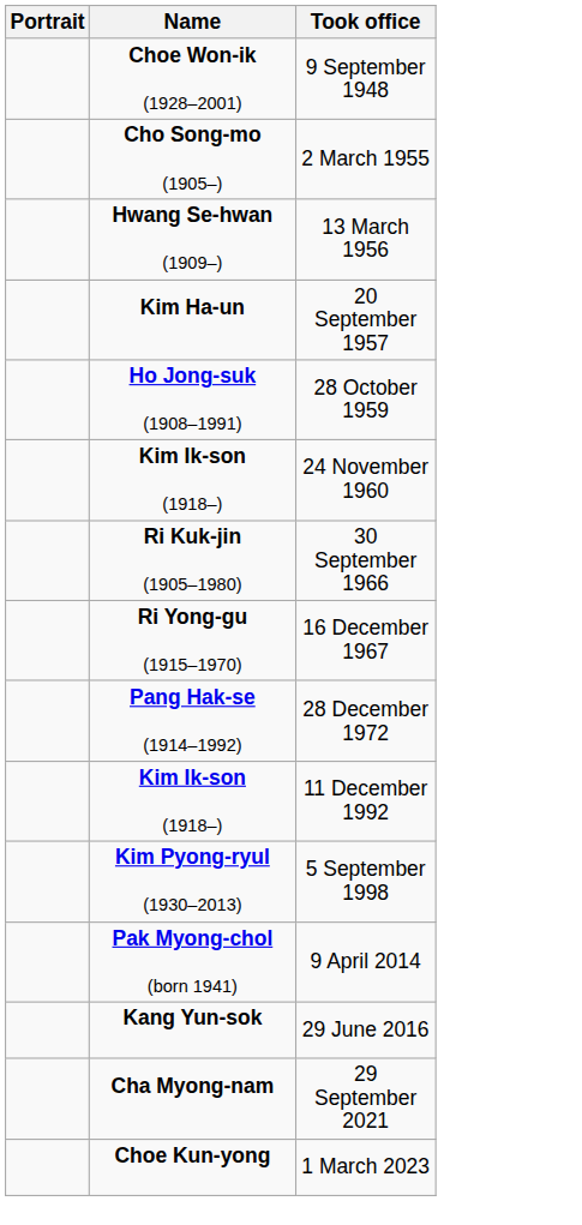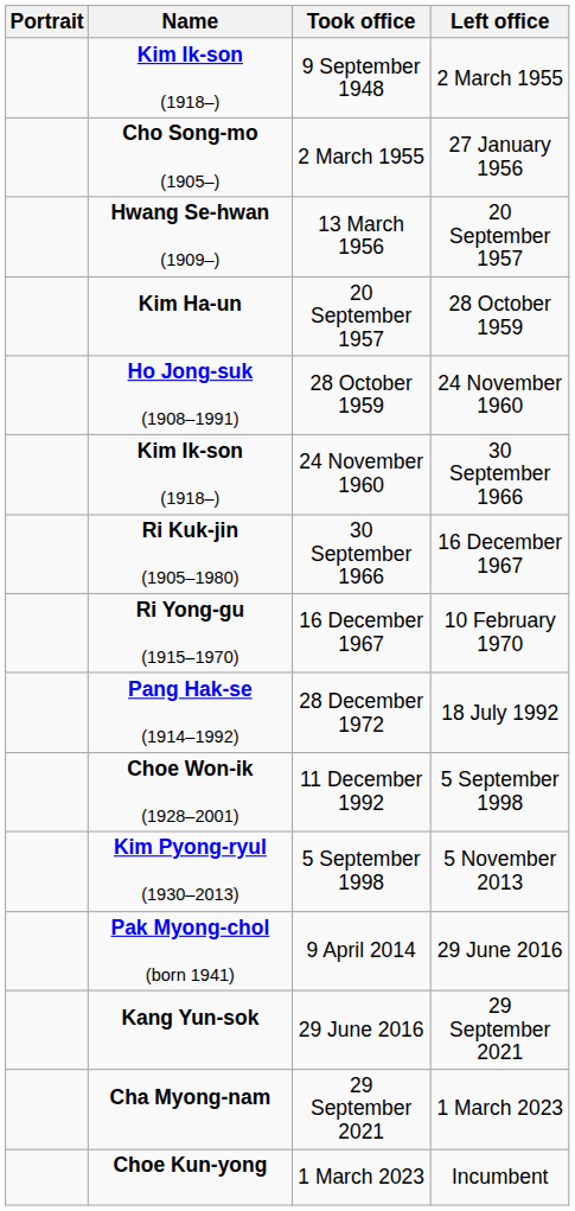 <table class="wikitable" style="text-align:center">
 <tr>
 <th>Portrait</th>
 <th width="150">Name</th>
 <th width="100">Took office</th>
+<th width="100">Left office</th>
 </tr>
 <tr>
 <td></td>
-<td><strong>Choe Won-ik</strong><br><br><small>(1928–2001)</small><br></td>
+<td><strong><a href='#'>Kim Ik-son</a></strong><br><br><small>(1918–)</small><br></td>
 <td>9 September 1948</td>
+<td>2 March 1955</td>
 </tr>
 <tr>
 <td></td>
 <td><strong>Cho Song-mo</strong><br><br><small>(1905–)</small><br></td>
 <td>2 March 1955</td>
+<td>27 January 1956</td>
 </tr>
 <tr>
 <td></td>
 <td><strong>Hwang Se-hwan</strong><br><br><small>(1909–)</small><br></td>
 <td>13 March 1956</td>
+<td>20 September 1957</td>
 </tr>
 <tr>
 <td></td>
 <td><strong>Kim Ha-un</strong><br><br></td>
 <td>20 September 1957</td>
+<td>28 October 1959</td>
 </tr>
 <tr>
 <td rowspan="1"></td>
 <td><strong><a href='#'>Ho Jong-suk</a></strong><br><br><small>(1908–1991)</small><br></td>
 <td>28 October 1959</td>
+<td>24 November 1960</td>
 </tr>
 <tr>
 <td></td>
 <td><strong>Kim Ik-son</strong><br><br><small>(1918–)</small><br></td>
 <td>24 November 1960</td>
+<td>30 September 1966</td>
 </tr>
 <tr>
 <td></td>
 <td><strong>Ri Kuk-jin</strong><br><br><small>(1905–1980)</small><br></td>
 <td>30 September 1966</td>
+<td>16 December 1967</td>
 </tr>
 <tr>
 <td></td>
 <td><strong>Ri Yong-gu</strong><br><br><small>(1915–1970)</small><br></td>
 <td>16 December 1967</td>
+<td>10 February 1970</td>
 </tr>
 <tr>
 <td></td>
 <td><strong><a href='#'>Pang Hak-se</a></strong><br><br><small>(1914–1992)</small><br></td>
 <td>28 December 1972</td>
+<td>18 July 1992</td>
 </tr>
 <tr>
 <td></td>
-<td><strong><a href='#'>Kim Ik-son</a></strong><br><br><small>(1918–)</small><br></td>
+<td><strong>Choe Won-ik</strong><br><br><small>(1928–2001)</small><br></td>
 <td>11 December 1992</td>
+<td>5 September 1998</td>
 </tr>
 <tr>
 <td></td>
 <td><strong><a href='#'>Kim Pyong-ryul</a></strong><br><br><small>(1930–2013)</small><br></td>
 <td>5 September 1998</td>
+<td>5 November 2013</td>
 </tr>
 <tr>
 <td></td>
 <td><strong><a href='#'>Pak Myong-chol</a></strong><br><br><small>(born 1941)</small><br></td>
 <td>9 April 2014</td>
+<td>29 June 2016</td>
 </tr>
 <tr>
 <td></td>
 <td><strong>Kang Yun-sok</strong><br><br></td>
 <td>29 June 2016</td>
+<td>29 September 2021</td>
 </tr>
 <tr>
 <td></td>
 <td><strong>Cha Myong-nam</strong><br><br></td>
 <td>29 September 2021</td>
+<td>1 March 2023</td>
 </tr>
 <tr>
 <td></td>
 <td><strong>Choe Kun-yong</strong><br><br></td>
 <td>1 March 2023</td>
+<td>Incumbent</td>
 </tr>
 </table>
